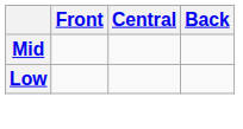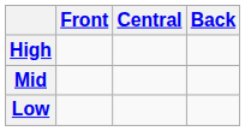 <table class="wikitable" style="text-align:center;">
 <tr>
 <th></th>
 <th><a href='#'>Front</a></th>
 <th><a href='#'>Central</a></th>
 <th><a href='#'>Back</a></th>
+</tr>
+<tr>
+<th><a href='#'>High</a></th>
+<td> </td>
+<td></td>
+<td> </td>
 </tr>
 <tr>
 <th><a href='#'>Mid</a></th>
 <td> </td>
 <td> </td>
 <td> </td>
 </tr>
 <tr>
 <th><a href='#'>Low</a></th>
 <td></td>
 <td> </td>
 <td></td>
 </tr>
 </table>
